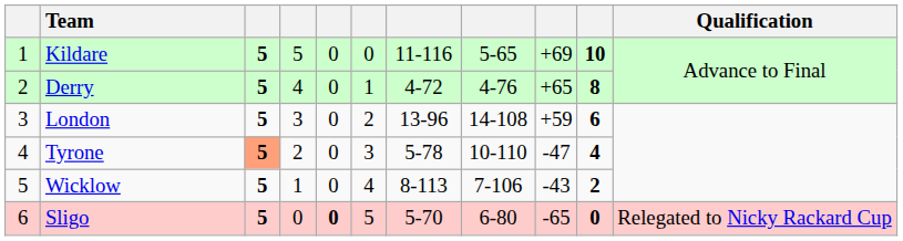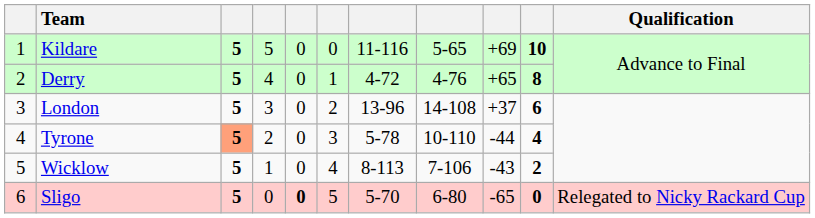 <table class="wikitable" style="text-align:center">
 <tr>
 <th width="20"></th>
 <th width="150" style="text-align:left;">Team</th>
 <th width="20"></th>
 <th width="20"></th>
 <th width="20"></th>
 <th width="20"></th>
 <th width="50"></th>
 <th width="50"></th>
 <th width="20"></th>
 <th width="20"></th>
 <th>Qualification</th>
 </tr>
 <tr style="background:#ccffcc">
 <td>1</td>
 <td style="text-align:left"> <a href='#'>Kildare</a></td>
 <td><strong>5</strong></td>
 <td>5</td>
 <td>0</td>
 <td>0</td>
 <td>11-116</td>
 <td>5-65</td>
 <td>+69</td>
 <td><strong>10</strong></td>
 <td rowspan="2">Advance to Final</td>
 </tr>
 <tr style="background:#ccffcc">
 <td>2</td>
 <td style="text-align:left"> <a href='#'>Derry</a></td>
 <td><strong>5</strong></td>
 <td>4</td>
 <td>0</td>
 <td>1</td>
 <td>4-72</td>
 <td>4-76</td>
 <td>+65</td>
 <td><strong>8</strong></td>
 </tr>
 <tr>
 <td>3</td>
 <td style="text-align:left"> <a href='#'>London</a></td>
 <td><strong>5</strong></td>
 <td>3</td>
 <td>0</td>
 <td>2</td>
 <td>13-96</td>
 <td>14-108</td>
-<td>+59</td>
+<td>+37</td>
 <td><strong>6</strong></td>
 <td rowspan="3"></td>
 </tr>
 <tr>
 <td>4</td>
 <td style="text-align:left"> <a href='#'>Tyrone</a></td>
 <td style="background: lightsalmon;"><strong>5</strong></td>
 <td>2</td>
 <td>0</td>
 <td>3</td>
 <td>5-78</td>
 <td>10-110</td>
-<td>-47</td>
+<td>-44</td>
 <td><strong>4</strong></td>
 </tr>
 <tr>
 <td>5</td>
 <td style="text-align:left"> <a href='#'>Wicklow</a></td>
 <td><strong>5</strong></td>
 <td>1</td>
 <td>0</td>
 <td>4</td>
 <td>8-113</td>
 <td>7-106</td>
 <td>-43</td>
 <td><strong>2</strong></td>
 </tr>
 <tr style="background:#ffcccc">
 <td>6</td>
 <td style="text-align:left"> <a href='#'>Sligo</a></td>
 <td><strong>5</strong></td>
 <td>0</td>
 <td><strong>0</strong></td>
 <td>5</td>
 <td>5-70</td>
 <td>6-80</td>
 <td>-65</td>
 <td><strong>0</strong></td>
 <td>Relegated to <a href='#'>Nicky Rackard Cup</a></td>
 </tr>
 </table>
